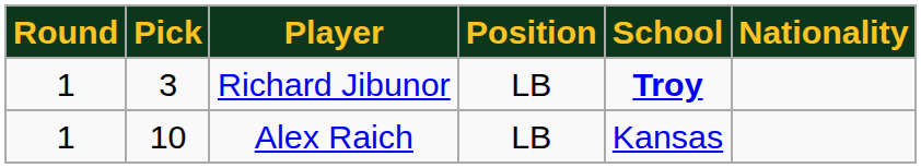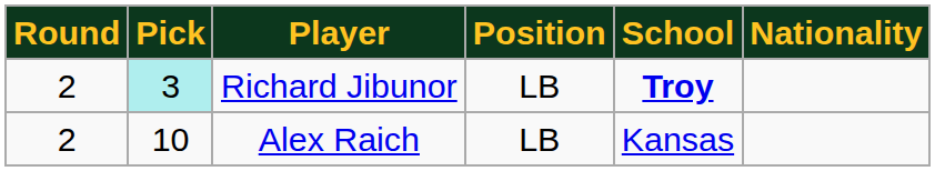 <table class="wikitable" style="font-size: 95%;">
 <tr>
 <th style="background:#0C371D;color:#ffc322;">Round</th>
 <th style="background:#0C371D;color:#ffc322;">Pick</th>
 <th style="background:#0C371D;color:#ffc322;">Player</th>
 <th style="background:#0C371D;color:#ffc322;">Position</th>
 <th style="background:#0C371D;color:#ffc322;">School</th>
 <th style="background:#0C371D;color:#ffc322;">Nationality</th>
 </tr>
 <tr align="center">
-<td align=center>1</td>
-<td>3</td>
+<td align=center>2</td>
+<td style="background: paleturquoise;">3</td>
 <td><a href='#'>Richard Jibunor</a></td>
 <td>LB</td>
 <td><strong><a href='#'>Troy</a></strong></td>
 <td></td>
 </tr>
 <tr align="center">
-<td align=center>1</td>
+<td align=center>2</td>
 <td>10</td>
 <td><a href='#'>Alex Raich</a></td>
 <td>LB</td>
 <td><a href='#'>Kansas</a></td>
 <td></td>
 </tr>
 </table>
